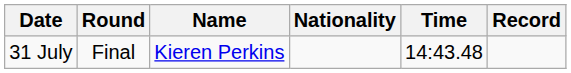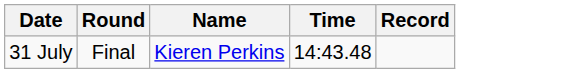 <table class="wikitable" style="text-align:center">
 <tr>
 <th>Date</th>
 <th>Round</th>
 <th>Name</th>
-<th>Nationality</th>
 <th>Time</th>
 <th>Record</th>
 </tr>
 <tr>
 <td>31 July</td>
 <td>Final</td>
 <td align="left"><a href='#'>Kieren Perkins</a></td>
-<td align="left"></td>
 <td>14:43.48</td>
 <td></td>
 </tr>
 </table>
